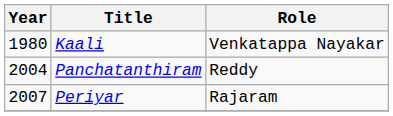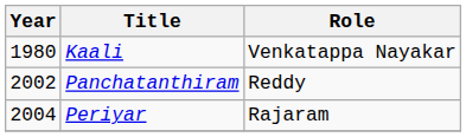 <table class="wikitable sortable">
 <tr>
 <th scope="col">Year</th>
 <th scope="col">Title</th>
 <th scope="col">Role</th>
 </tr>
 <tr>
 <td>1980</td>
 <td><em><a href='#'>Kaali</a></em></td>
 <td>Venkatappa Nayakar</td>
 </tr>
 <tr>
-<td>2004</td>
+<td>2002</td>
 <td><em><a href='#'>Panchatanthiram</a></em></td>
 <td>Reddy</td>
 </tr>
 <tr>
-<td>2007</td>
+<td>2004</td>
 <td><em><a href='#'>Periyar</a></em></td>
 <td>Rajaram</td>
 </tr>
 <tr>
 </tr>
 </table>
